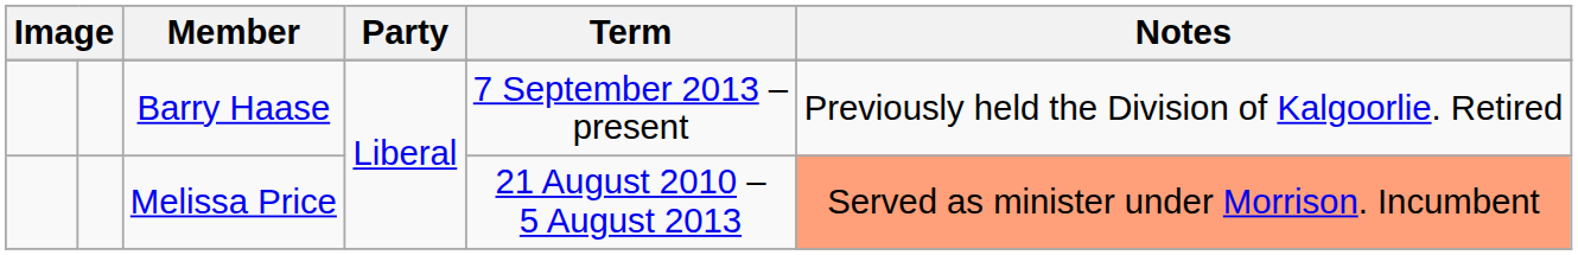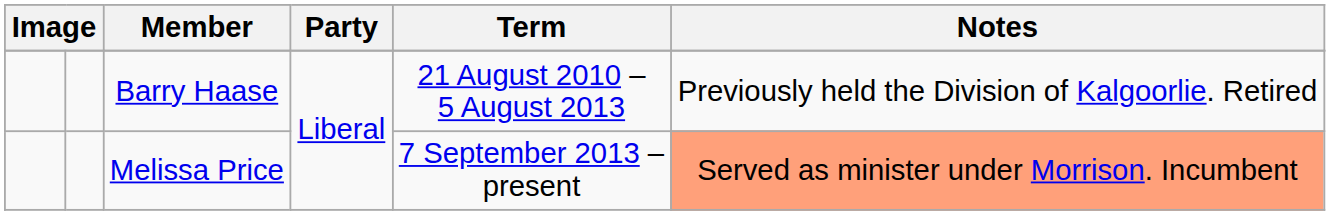 <table class=wikitable style="text-align:center">
 <tr>
 <th colspan=2>Image</th>
 <th>Member</th>
 <th>Party</th>
 <th>Term</th>
 <th>Notes</th>
 </tr>
 <tr>
 </tr>
 <tr>
 <td> </td>
 <td></td>
 <td><a href='#'>Barry Haase</a><br></td>
 <td rowspan="2"><a href='#'>Liberal</a></td>
-<td nowrap><a href='#'>7 September 2013</a> –<br>present</td>
+<td nowrap><a href='#'>21 August 2010</a> –<br><a href='#'>5 August 2013</a></td>
 <td>Previously held the Division of <a href='#'>Kalgoorlie</a>. Retired</td>
 </tr>
 <tr>
 <td> </td>
 <td></td>
 <td><a href='#'>Melissa Price</a><br></td>
-<td nowrap><a href='#'>21 August 2010</a> –<br><a href='#'>5 August 2013</a></td>
+<td nowrap><a href='#'>7 September 2013</a> –<br>present</td>
 <td style="background: lightsalmon;">Served as minister under <a href='#'>Morrison</a>. Incumbent</td>
 </tr>
 </table>
